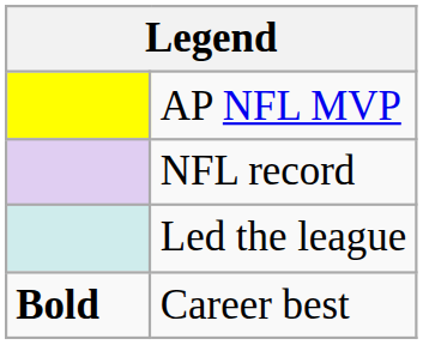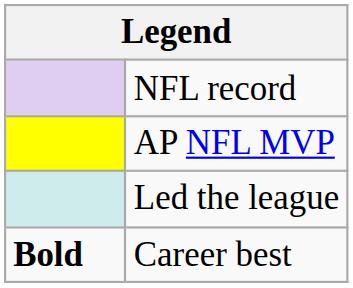 <table class="wikitable">
 <tr>
 <th colspan="2">Legend</th>
 </tr>
 <tr>
+<td style="background:#e0cef2; width:3em;"></td>
+<td>NFL record</td>
+</tr>
+<tr>
 <td style="background:#ff0; width:3em;"></td>
 <td>AP <a href='#'>NFL MVP</a></td>
-</tr>
-<tr>
-<td style="background:#e0cef2; width:3em;"></td>
-<td>NFL record</td>
 </tr>
 <tr>
 <td style="background:#cfecec; width:3em;"></td>
 <td>Led the league</td>
 </tr>
 <tr>
 <td style="width:3em;"><strong>Bold</strong></td>
 <td>Career best</td>
 </tr>
 </table>
